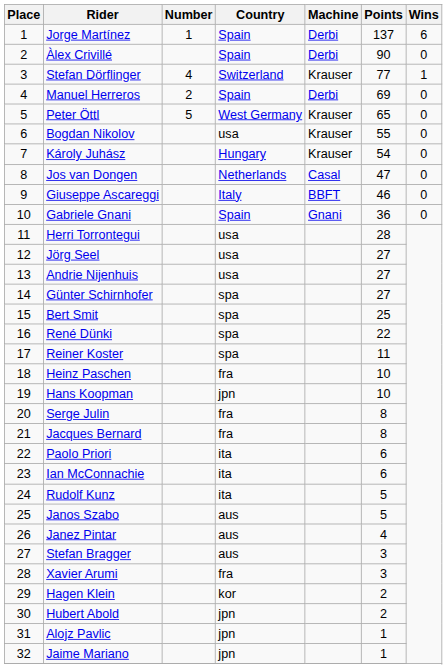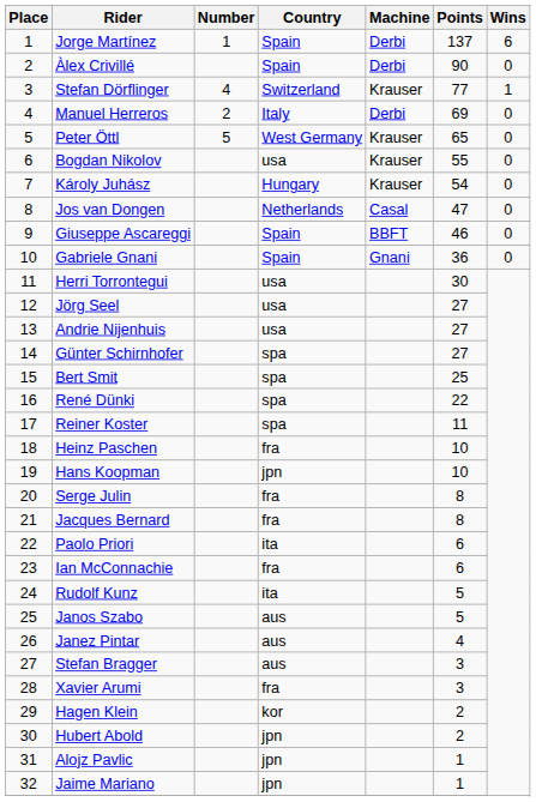 <table class="wikitable" style="font-size: 95%">
 <tr>
 <th>Place</th>
 <th>Rider</th>
 <th>Number</th>
 <th>Country</th>
 <th>Machine</th>
 <th>Points</th>
 <th>Wins</th>
 </tr>
 <tr>
 <td align="center">1</td>
 <td> <a href='#'>Jorge Martínez</a></td>
 <td align="center">1</td>
 <td><a href='#'>Spain</a></td>
 <td><a href='#'>Derbi</a></td>
 <td align="center">137</td>
 <td align="center">6</td>
 </tr>
 <tr>
 <td align="center">2</td>
 <td> <a href='#'>Àlex Crivillé</a></td>
 <td align="center"></td>
 <td><a href='#'>Spain</a></td>
 <td><a href='#'>Derbi</a></td>
 <td align="center">90</td>
 <td align="center">0</td>
 </tr>
 <tr>
 <td align="center">3</td>
 <td> <a href='#'>Stefan Dörflinger</a></td>
 <td align="center">4</td>
 <td><a href='#'>Switzerland</a></td>
 <td>Krauser</td>
 <td align="center">77</td>
 <td align="center">1</td>
 </tr>
 <tr>
 <td align="center">4</td>
 <td> <a href='#'>Manuel Herreros</a></td>
 <td align="center">2</td>
-<td><a href='#'>Spain</a></td>
+<td><a href='#'>Italy</a></td>
 <td><a href='#'>Derbi</a></td>
 <td align="center">69</td>
 <td align="center">0</td>
 </tr>
 <tr>
 <td align="center">5</td>
 <td> <a href='#'>Peter Öttl</a></td>
 <td align="center">5</td>
 <td><a href='#'>West Germany</a></td>
 <td>Krauser</td>
 <td align="center">65</td>
 <td align="center">0</td>
 </tr>
 <tr>
 <td align="center">6</td>
 <td> <a href='#'>Bogdan Nikolov</a></td>
 <td align="center"></td>
 <td>usa</td>
 <td>Krauser</td>
 <td align="center">55</td>
 <td align="center">0</td>
 </tr>
 <tr>
 <td align="center">7</td>
 <td> <a href='#'>Károly Juhász</a></td>
 <td align="center"></td>
 <td><a href='#'>Hungary</a></td>
 <td>Krauser</td>
 <td align="center">54</td>
 <td align="center">0</td>
 </tr>
 <tr>
 <td align="center">8</td>
 <td> <a href='#'>Jos van Dongen</a></td>
 <td align="center"></td>
 <td><a href='#'>Netherlands</a></td>
 <td><a href='#'>Casal</a></td>
 <td align="center">47</td>
 <td align="center">0</td>
 </tr>
 <tr>
 <td align="center">9</td>
 <td> <a href='#'>Giuseppe Ascareggi</a></td>
 <td align="center"></td>
-<td><a href='#'>Italy</a></td>
+<td><a href='#'>Spain</a></td>
 <td><a href='#'>BBFT</a></td>
 <td align="center">46</td>
 <td align="center">0</td>
 </tr>
 <tr>
 <td align="center">10</td>
 <td> <a href='#'>Gabriele Gnani</a></td>
 <td align="center"></td>
 <td><a href='#'>Spain</a></td>
 <td><a href='#'>Gnani</a></td>
 <td align="center">36</td>
 <td align="center">0</td>
 </tr>
 <tr>
 <td align="center">11</td>
 <td><a href='#'>Herri Torrontegui</a></td>
 <td align="center"></td>
 <td>usa</td>
 <td></td>
-<td align="center">28</td>
+<td align="center">30</td>
 </tr>
 <tr>
 <td align="center">12</td>
 <td><a href='#'>Jörg Seel</a></td>
 <td align="center"></td>
 <td>usa</td>
 <td></td>
 <td align="center">27</td>
 </tr>
 <tr>
 <td align="center">13</td>
 <td><a href='#'>Andrie Nijenhuis</a></td>
 <td align="center"></td>
 <td>usa</td>
 <td></td>
 <td align="center">27</td>
 </tr>
 <tr>
 <td align="center">14</td>
 <td><a href='#'>Günter Schirnhofer</a></td>
 <td align="center"></td>
 <td>spa</td>
 <td></td>
 <td align="center">27</td>
 </tr>
 <tr>
 <td align="center">15</td>
 <td><a href='#'>Bert Smit</a></td>
 <td align="center"></td>
 <td>spa</td>
 <td></td>
 <td align="center">25</td>
 </tr>
 <tr>
 <td align="center">16</td>
 <td><a href='#'>René Dünki</a></td>
 <td align="center"></td>
 <td>spa</td>
 <td></td>
 <td align="center">22</td>
 </tr>
 <tr>
 <td align="center">17</td>
 <td><a href='#'>Reiner Koster</a></td>
 <td align="center"></td>
 <td>spa</td>
 <td></td>
 <td align="center">11</td>
 </tr>
 <tr>
 <td align="center">18</td>
 <td><a href='#'>Heinz Paschen</a></td>
 <td align="center"></td>
 <td>fra</td>
 <td></td>
 <td align="center">10</td>
 </tr>
 <tr>
 <td align="center">19</td>
 <td><a href='#'>Hans Koopman</a></td>
 <td align="center"></td>
 <td>jpn</td>
 <td></td>
 <td align="center">10</td>
 </tr>
 <tr>
 <td align="center">20</td>
 <td><a href='#'>Serge Julin</a></td>
 <td align="center"></td>
 <td>fra</td>
 <td></td>
 <td align="center">8</td>
 </tr>
 <tr>
 <td align="center">21</td>
 <td><a href='#'>Jacques Bernard</a></td>
 <td align="center"></td>
 <td>fra</td>
 <td></td>
 <td align="center">8</td>
 </tr>
 <tr>
 <td align="center">22</td>
 <td><a href='#'>Paolo Priori</a></td>
 <td align="center"></td>
 <td>ita</td>
 <td></td>
 <td align="center">6</td>
 </tr>
 <tr>
 <td align="center">23</td>
 <td><a href='#'>Ian McConnachie</a></td>
 <td align="center"></td>
-<td>ita</td>
+<td>fra</td>
 <td></td>
 <td align="center">6</td>
 </tr>
 <tr>
 <td align="center">24</td>
 <td><a href='#'>Rudolf Kunz</a></td>
 <td align="center"></td>
 <td>ita</td>
 <td></td>
 <td align="center">5</td>
 </tr>
 <tr>
 <td align="center">25</td>
 <td><a href='#'>Janos Szabo</a></td>
 <td align="center"></td>
 <td>aus</td>
 <td></td>
 <td align="center">5</td>
 </tr>
 <tr>
 <td align="center">26</td>
 <td><a href='#'>Janez Pintar</a></td>
 <td align="center"></td>
 <td>aus</td>
 <td></td>
 <td align="center">4</td>
 </tr>
 <tr>
 <td align="center">27</td>
 <td><a href='#'>Stefan Bragger</a></td>
 <td align="center"></td>
 <td>aus</td>
 <td></td>
 <td align="center">3</td>
 </tr>
 <tr>
 <td align="center">28</td>
 <td><a href='#'>Xavier Arumi</a></td>
 <td align="center"></td>
 <td>fra</td>
 <td></td>
 <td align="center">3</td>
 </tr>
 <tr>
 <td align="center">29</td>
 <td><a href='#'>Hagen Klein</a></td>
 <td align="center"></td>
 <td>kor</td>
 <td></td>
 <td align="center">2</td>
 </tr>
 <tr>
 <td align="center">30</td>
 <td><a href='#'>Hubert Abold</a></td>
 <td align="center"></td>
 <td>jpn</td>
 <td></td>
 <td align="center">2</td>
 </tr>
 <tr>
 <td align="center">31</td>
 <td><a href='#'>Alojz Pavlic</a></td>
 <td align="center"></td>
 <td>jpn</td>
 <td></td>
 <td align="center">1</td>
 </tr>
 <tr>
 <td align="center">32</td>
 <td><a href='#'>Jaime Mariano</a></td>
 <td align="center"></td>
 <td>jpn</td>
 <td></td>
 <td align="center">1</td>
 </tr>
 <tr>
 </tr>
 </table>
